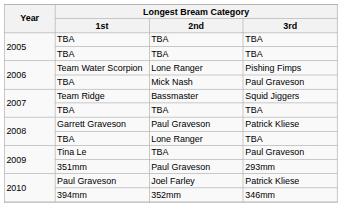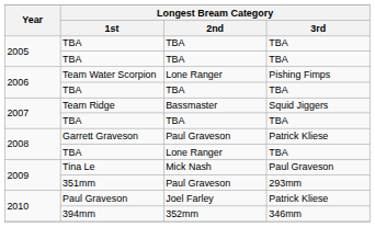 <table class="wikitable" align=center style="font-size:90%;">
 <tr>
 </tr>
 <tr bgcolor="#efefef">
 <th rowspan=2 width=75px>Year</th>
 <th colspan=3 width=435px>Longest Bream Category</th>
 </tr>
 <tr>
 <th width=145px>1st</th>
 <th width=145px>2nd</th>
 <th width=145px>3rd</th>
 </tr>
 <tr>
 <td rowspan="2">2005</td>
 <td>TBA</td>
 <td>TBA</td>
 <td>TBA</td>
 </tr>
 <tr>
 <td>TBA</td>
 <td>TBA</td>
 <td>TBA</td>
 </tr>
 <tr>
 <td rowspan="2">2006</td>
 <td>Team Water Scorpion</td>
 <td>Lone Ranger</td>
 <td>Pishing Fimps</td>
 </tr>
 <tr>
 <td>TBA</td>
-<td>Mick Nash</td>
-<td>Paul Graveson</td>
+<td>TBA</td>
+<td>TBA</td>
 </tr>
 <tr>
 <td rowspan="2">2007</td>
 <td>Team Ridge</td>
 <td>Bassmaster</td>
 <td>Squid Jiggers</td>
 </tr>
 <tr>
 <td>TBA</td>
 <td>TBA</td>
 <td>TBA</td>
 </tr>
 <tr>
 <td rowspan="2">2008</td>
 <td>Garrett Graveson</td>
 <td>Paul Graveson</td>
 <td>Patrick Kliese</td>
 </tr>
 <tr>
 <td>TBA</td>
 <td>Lone Ranger</td>
 <td>TBA</td>
 </tr>
 <tr>
 <td rowspan="2">2009</td>
 <td>Tina Le</td>
-<td>TBA</td>
+<td>Mick Nash</td>
 <td>Paul Graveson</td>
 </tr>
 <tr>
 <td>351mm</td>
 <td>Paul Graveson</td>
 <td>293mm</td>
 </tr>
 <tr>
 <td rowspan="2">2010</td>
 <td>Paul Graveson</td>
 <td>Joel Farley</td>
 <td>Patrick Kliese</td>
 </tr>
 <tr>
 <td>394mm</td>
 <td>352mm</td>
 <td>346mm</td>
 </tr>
 <tr>
 </tr>
 </table>
